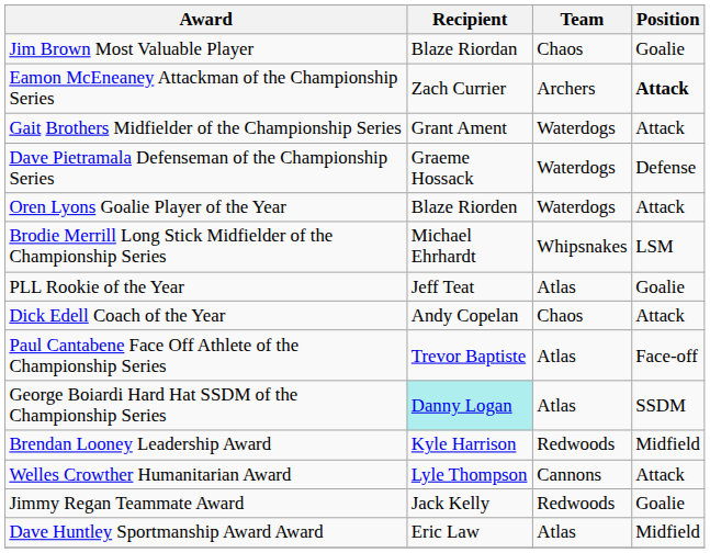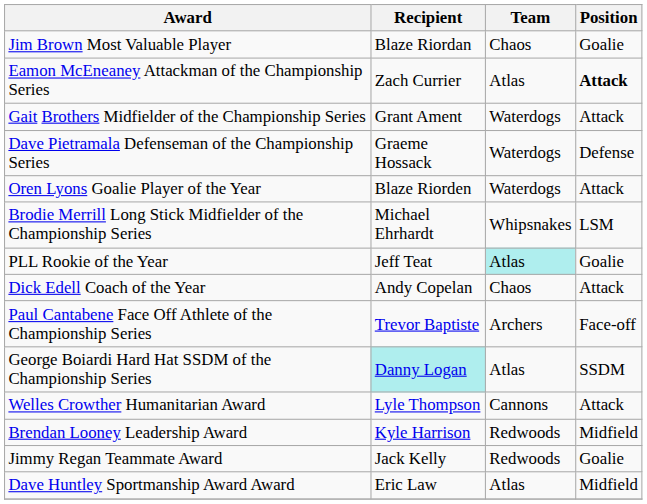 <table class="wikitable">
 <tr>
 <th>Award</th>
 <th>Recipient</th>
 <th>Team</th>
 <th>Position</th>
 </tr>
 <tr>
 <td><a href='#'>Jim Brown</a> Most Valuable Player</td>
 <td>Blaze Riordan</td>
 <td>Chaos</td>
 <td>Goalie</td>
 </tr>
 <tr>
 <td><a href='#'>Eamon McEneaney</a> Attackman of the Championship Series</td>
 <td>Zach Currier</td>
-<td>Archers</td>
+<td>Atlas</td>
 <td><strong>Attack</strong></td>
 </tr>
 <tr>
 <td><a href='#'>Gait</a> <a href='#'>Brothers</a> Midfielder of the Championship Series</td>
 <td>Grant Ament</td>
 <td>Waterdogs</td>
 <td>Attack</td>
 </tr>
 <tr>
 <td><a href='#'>Dave Pietramala</a> Defenseman of the Championship Series</td>
 <td>Graeme Hossack</td>
 <td>Waterdogs</td>
 <td>Defense</td>
 </tr>
 <tr>
 <td><a href='#'>Oren Lyons</a> Goalie Player of the Year</td>
 <td>Blaze Riorden</td>
 <td>Waterdogs</td>
 <td>Attack</td>
 </tr>
 <tr>
 <td><a href='#'>Brodie Merrill</a> Long Stick Midfielder of the Championship Series</td>
 <td>Michael Ehrhardt</td>
 <td>Whipsnakes</td>
 <td>LSM</td>
 </tr>
 <tr>
 <td>PLL Rookie of the Year</td>
 <td>Jeff Teat</td>
-<td>Atlas</td>
+<td style="background: paleturquoise;">Atlas</td>
 <td>Goalie</td>
 </tr>
 <tr>
 <td><a href='#'>Dick Edell</a> Coach of the Year</td>
 <td>Andy Copelan</td>
 <td>Chaos</td>
 <td>Attack</td>
 </tr>
 <tr>
 <td><a href='#'>Paul Cantabene</a> Face Off Athlete of the Championship Series</td>
 <td><a href='#'>Trevor Baptiste</a></td>
-<td>Atlas</td>
+<td>Archers</td>
 <td>Face-off</td>
 </tr>
 <tr>
 <td>George Boiardi Hard Hat SSDM of the Championship Series</td>
 <td style="background: paleturquoise;"><a href='#'>Danny Logan</a></td>
 <td>Atlas</td>
 <td>SSDM</td>
 </tr>
 <tr>
+<td><a href='#'>Welles Crowther</a> Humanitarian Award</td>
+<td><a href='#'>Lyle Thompson</a></td>
+<td>Cannons</td>
+<td>Attack</td>
+</tr>
+<tr>
 <td><a href='#'>Brendan Looney</a> Leadership Award</td>
 <td><a href='#'>Kyle Harrison</a></td>
 <td>Redwoods</td>
 <td>Midfield</td>
-</tr>
-<tr>
-<td><a href='#'>Welles Crowther</a> Humanitarian Award</td>
-<td><a href='#'>Lyle Thompson</a></td>
-<td>Cannons</td>
-<td>Attack</td>
 </tr>
 <tr>
 <td>Jimmy Regan Teammate Award</td>
 <td>Jack Kelly</td>
 <td>Redwoods</td>
 <td>Goalie</td>
 </tr>
 <tr>
 <td><a href='#'>Dave Huntley</a> Sportmanship Award Award</td>
 <td>Eric Law</td>
 <td>Atlas</td>
 <td>Midfield</td>
 </tr>
 <tr>
 </tr>
 </table>
